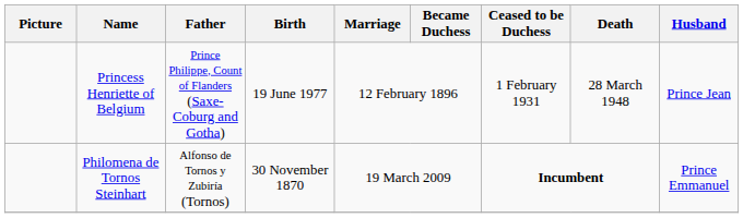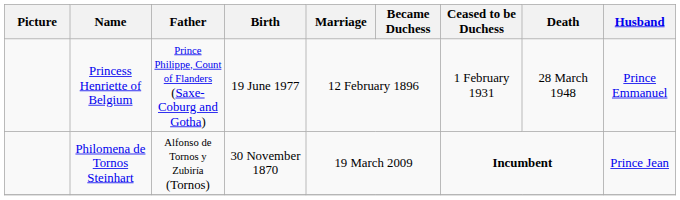 <table width=95% class="wikitable">
 <tr>
 <th width = "8%">Picture</th>
 <th width = "10%">Name</th>
 <th width = "9%">Father</th>
 <th width = "10%">Birth</th>
 <th width = "8%">Marriage</th>
 <th width = "8%">Became Duchess</th>
 <th width = "10%">Ceased to be Duchess</th>
 <th width = "10%">Death</th>
 <th width = "7%"><a href='#'>Husband</a></th>
 </tr>
 <tr>
 <td align="center"></td>
 <td align="center"><a href='#'>Princess Henriette of Belgium</a></td>
 <td align="center"><small><a href='#'>Prince Philippe, Count of Flanders</a></small><br>(<a href='#'>Saxe-Coburg and Gotha</a>)</td>
 <td align="center">19 June 1977</td>
 <td align="center" colspan="2">12 February 1896</td>
 <td align="center">1 February 1931</td>
 <td align="center">28 March 1948</td>
-<td align="center"><a href='#'>Prince Jean</a></td>
+<td align="center"><a href='#'>Prince Emmanuel</a></td>
 </tr>
 <tr>
 <td align="center"></td>
 <td align="center"><a href='#'>Philomena de Tornos Steinhart</a></td>
 <td align="center"><small>Alfonso de Tornos y Zubiría</small><br>(Tornos)</td>
 <td align="center">30 November 1870</td>
 <td align="center" colspan="2">19 March 2009</td>
 <td align="center" colspan="2"><strong>Incumbent</strong></td>
-<td align="center"><a href='#'>Prince Emmanuel</a></td>
+<td align="center"><a href='#'>Prince Jean</a></td>
 </tr>
 <tr>
 </tr>
 </table>
